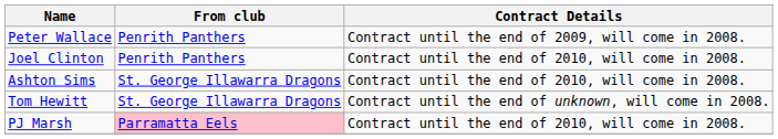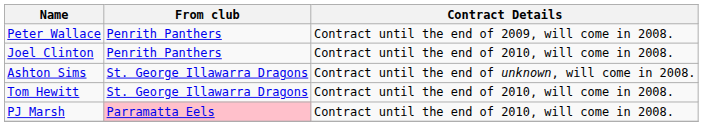 <table class="wikitable">
 <tr>
 <th>Name</th>
 <th>From club</th>
 <th>Contract Details</th>
 </tr>
 <tr>
 <td><a href='#'>Peter Wallace</a></td>
 <td><a href='#'>Penrith Panthers</a></td>
 <td>Contract until the end of 2009, will come in 2008.</td>
 </tr>
 <tr>
 <td><a href='#'>Joel Clinton</a></td>
 <td><a href='#'>Penrith Panthers</a></td>
 <td>Contract until the end of 2010, will come in 2008.</td>
 </tr>
 <tr>
 <td><a href='#'>Ashton Sims</a></td>
 <td><a href='#'>St. George Illawarra Dragons</a></td>
-<td>Contract until the end of 2010, will come in 2008.</td>
+<td>Contract until the end of <em>unknown</em>, will come in 2008.</td>
 </tr>
 <tr>
 <td><a href='#'>Tom Hewitt</a></td>
 <td><a href='#'>St. George Illawarra Dragons</a></td>
-<td>Contract until the end of <em>unknown</em>, will come in 2008.</td>
+<td>Contract until the end of 2010, will come in 2008.</td>
 </tr>
 <tr>
 <td><a href='#'>PJ Marsh</a></td>
 <td style="background: pink;"><a href='#'>Parramatta Eels</a></td>
 <td>Contract until the end of 2010, will come in 2008.</td>
 </tr>
 <tr>
 </tr>
 </table>
